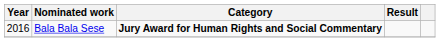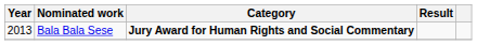 <table class="wikitable sortable">
 <tr>
 <th>Year</th>
 <th>Nominated work</th>
 <th>Category</th>
 <th>Result</th>
 <th scope="col" style="width:1em;"></th>
 </tr>
 <tr>
-<td>2016</td>
+<td>2013</td>
 <td><a href='#'>Bala Bala Sese</a></td>
 <td><strong>Jury Award for Human Rights and Social Commentary</strong></td>
 <td></td>
 <td></td>
 </tr>
 <tr>
 </tr>
 </table>
